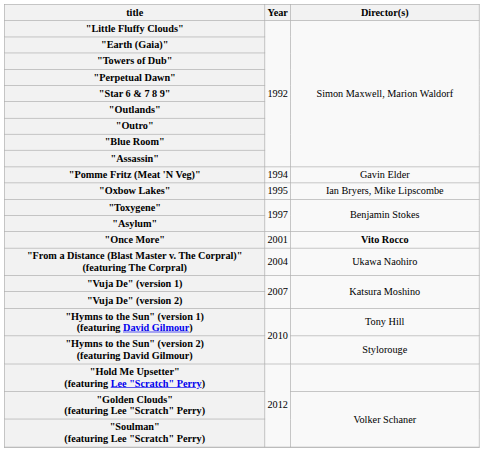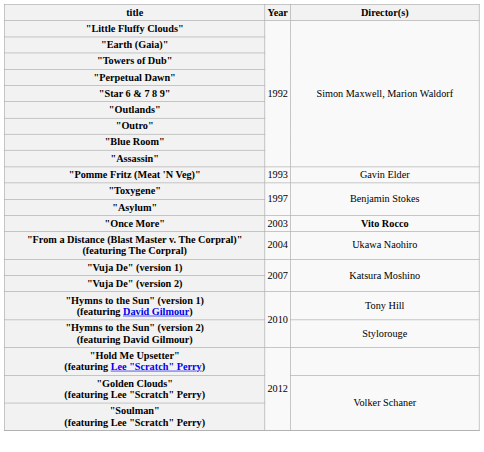 <table class="wikitable plainrowheaders" style="text-align:center;">
 <tr>
 <th scope="col" style="width:25em;">title</th>
 <th scope="col">Year</th>
 <th scope="col" style="width:18em;">Director(s)</th>
 </tr>
 <tr>
 <th scope="row">"Little Fluffy Clouds"</th>
 <td rowspan="9">1992</td>
 <td rowspan="9">Simon Maxwell, Marion Waldorf</td>
 </tr>
 <tr>
 <th scope="row">"Earth (Gaia)"</th>
 </tr>
 <tr>
 <th scope="row">"Towers of Dub"</th>
 </tr>
 <tr>
 <th scope="row">"Perpetual Dawn"</th>
 </tr>
 <tr>
 <th scope="row">"Star 6 & 7 8 9"</th>
 </tr>
 <tr>
 <th scope="row">"Outlands"</th>
 </tr>
 <tr>
 <th scope="row">"Outro"</th>
 </tr>
 <tr>
 <th scope="row">"Blue Room"</th>
 </tr>
 <tr>
 <th scope="row">"Assassin"</th>
 </tr>
 <tr>
 <th scope="row">"Pomme Fritz (Meat 'N Veg)"</th>
-<td>1994</td>
+<td>1993</td>
 <td>Gavin Elder</td>
-</tr>
-<tr>
-<th scope="row">"Oxbow Lakes"</th>
-<td>1995</td>
-<td>Ian Bryers, Mike Lipscombe</td>
 </tr>
 <tr>
 <th scope="row">"Toxygene"</th>
 <td rowspan="2">1997</td>
 <td rowspan="2">Benjamin Stokes</td>
 </tr>
 <tr>
 <th scope="row">"Asylum"</th>
 </tr>
 <tr>
 <th scope="row">"Once More"</th>
-<td>2001</td>
+<td>2003</td>
 <td><strong>Vito Rocco</strong></td>
 </tr>
 <tr>
 <th scope="row">"From a Distance (Blast Master v. The Corpral)"<br><span>(featuring The Corpral)</span></th>
 <td>2004</td>
 <td>Ukawa Naohiro</td>
 </tr>
 <tr>
 <th scope="row">"Vuja De" (version 1)</th>
 <td rowspan="2">2007</td>
 <td rowspan="2">Katsura Moshino</td>
 </tr>
 <tr>
 <th scope="row">"Vuja De" (version 2)</th>
 </tr>
 <tr>
 <th scope="row">"Hymns to the Sun" (version 1)<br><span>(featuring <a href='#'>David Gilmour</a>)</span></th>
 <td rowspan="2">2010</td>
 <td>Tony Hill</td>
 </tr>
 <tr>
 <th scope="row">"Hymns to the Sun" (version 2)<br><span>(featuring David Gilmour)</span></th>
 <td>Stylorouge</td>
 </tr>
 <tr>
 <th scope="row">"Hold Me Upsetter"<br><span>(featuring <a href='#'>Lee "Scratch" Perry</a>)</span></th>
 <td rowspan="3">2012</td>
 <td></td>
 </tr>
 <tr>
 <th scope="row">"Golden Clouds"<br><span>(featuring Lee "Scratch" Perry)</span></th>
 <td rowspan="2">Volker Schaner</td>
 </tr>
 <tr>
 <th scope="row">"Soulman"<br><span>(featuring Lee "Scratch" Perry)</span></th>
 </tr>
 <tr>
 </tr>
 </table>
